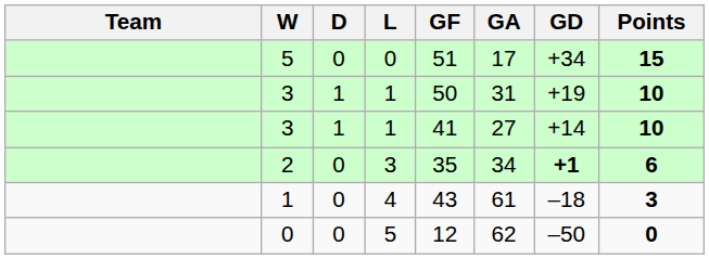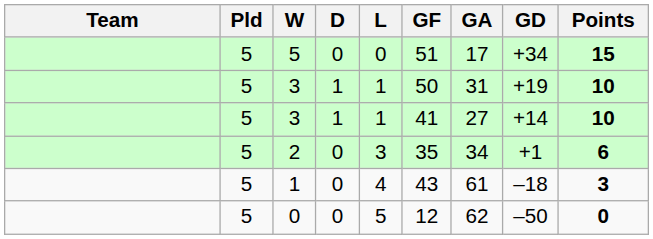 <table class=wikitable style="text-align:center" width=500>
 <tr>
 <th width=25%>Team</th>
+<th width=5%>Pld</th>
 <th width=5%>W</th>
 <th width=5%>D</th>
 <th width=5%>L</th>
 <th width=5%>GF</th>
 <th width=5%>GA</th>
 <th width=5%>GD</th>
 <th width=8%>Points</th>
 </tr>
 <tr bgcolor=#ccffcc>
 <td align=left></td>
 <td>5</td>
+<td>5</td>
 <td>0</td>
 <td>0</td>
 <td>51</td>
 <td>17</td>
 <td>+34</td>
 <td><strong>15</strong></td>
 </tr>
 <tr bgcolor=#ccffcc>
 <td align=left></td>
+<td>5</td>
 <td>3</td>
 <td>1</td>
 <td>1</td>
 <td>50</td>
 <td>31</td>
 <td>+19</td>
 <td><strong>10</strong></td>
 </tr>
 <tr bgcolor=#ccffcc>
 <td align=left></td>
+<td>5</td>
 <td>3</td>
 <td>1</td>
 <td>1</td>
 <td>41</td>
 <td>27</td>
 <td>+14</td>
 <td><strong>10</strong></td>
 </tr>
 <tr bgcolor=#ccffcc>
 <td align=left></td>
+<td>5</td>
 <td>2</td>
 <td>0</td>
 <td>3</td>
 <td>35</td>
 <td>34</td>
-<td><strong>+1</strong></td>
+<td>+1</td>
 <td><strong>6</strong></td>
 </tr>
 <tr>
 <td align=left></td>
+<td>5</td>
 <td>1</td>
 <td>0</td>
 <td>4</td>
 <td>43</td>
 <td>61</td>
 <td>–18</td>
 <td><strong>3</strong></td>
 </tr>
 <tr>
 <td align=left></td>
+<td>5</td>
 <td>0</td>
 <td>0</td>
 <td>5</td>
 <td>12</td>
 <td>62</td>
 <td>–50</td>
 <td><strong>0</strong></td>
 </tr>
 </table>
